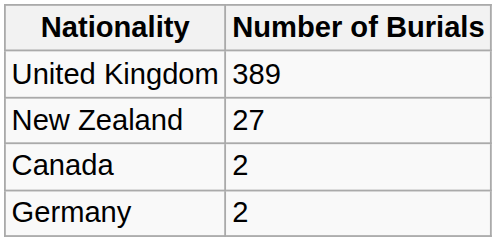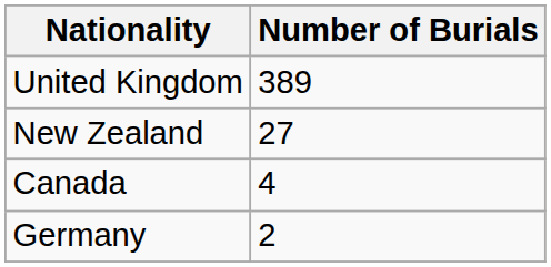 <table class="wikitable">
 <tr>
 <th>Nationality</th>
 <th>Number of Burials</th>
 </tr>
 <tr>
 <td>United Kingdom</td>
 <td>389</td>
 </tr>
 <tr>
 <td>New Zealand</td>
 <td>27</td>
 </tr>
 <tr>
 <td>Canada</td>
-<td>2</td>
+<td>4</td>
 </tr>
 <tr>
 <td>Germany</td>
 <td>2</td>
 </tr>
 </table>
